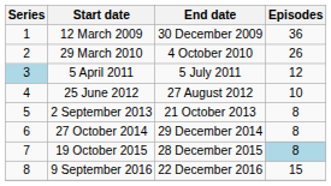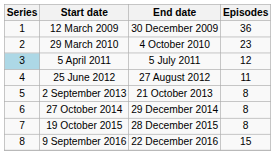 <table class="wikitable" style="text-align:center;">
 <tr>
 <th>Series</th>
 <th>Start date</th>
 <th>End date</th>
 <th>Episodes</th>
 </tr>
 <tr>
 <td>1</td>
 <td>12 March 2009</td>
 <td>30 December 2009</td>
 <td>36</td>
 </tr>
 <tr>
 <td>2</td>
 <td>29 March 2010</td>
 <td>4 October 2010</td>
-<td>26</td>
+<td>23</td>
 </tr>
 <tr>
 <td style="background: lightblue;">3</td>
 <td>5 April 2011</td>
 <td>5 July 2011</td>
 <td>12</td>
 </tr>
 <tr>
 <td>4</td>
 <td>25 June 2012</td>
 <td>27 August 2012</td>
-<td>10</td>
+<td>11</td>
 </tr>
 <tr>
 <td>5</td>
 <td>2 September 2013</td>
 <td>21 October 2013</td>
 <td>8</td>
 </tr>
 <tr>
 <td>6</td>
 <td>27 October 2014</td>
 <td>29 December 2014</td>
 <td>8</td>
 </tr>
 <tr>
 <td>7</td>
 <td>19 October 2015</td>
 <td>28 December 2015</td>
-<td style="background: lightblue;">8</td>
+<td>8</td>
 </tr>
 <tr>
 <td>8</td>
 <td>9 September 2016</td>
 <td>22 December 2016</td>
 <td>15</td>
 </tr>
 <tr>
 </tr>
 </table>
